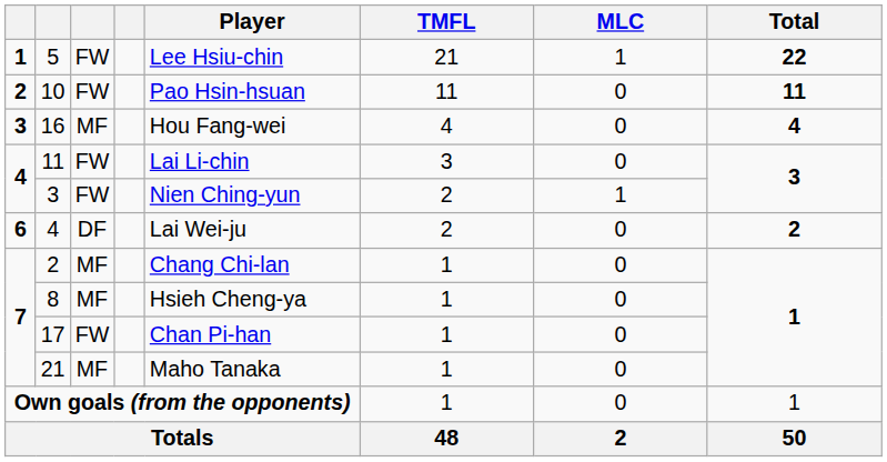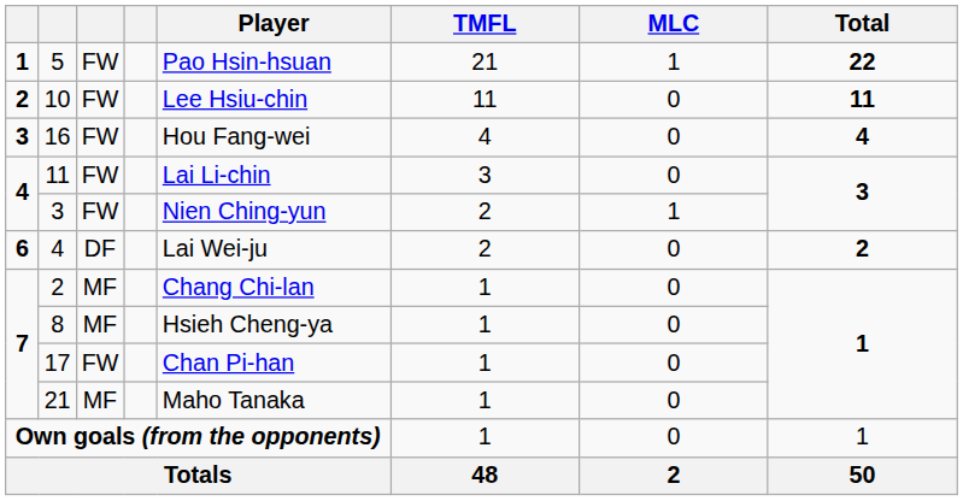 <table class="wikitable" style="text-align:center">
 <tr>
 <th width=15></th>
 <th width=15></th>
 <th width=15></th>
 <th width=15></th>
 <th width=150>Player</th>
 <th width=120><a href='#'>TMFL</a></th>
 <th width=120><a href='#'>MLC</a></th>
 <th width=120>Total</th>
 </tr>
 <tr>
 <td><strong>1</strong></td>
 <td>5</td>
 <td>FW</td>
 <td></td>
-<td align=left><a href='#'>Lee Hsiu-chin</a></td>
+<td align=left><a href='#'>Pao Hsin-hsuan</a></td>
 <td>21</td>
 <td>1</td>
 <td><strong>22</strong></td>
 </tr>
 <tr>
 <td><strong>2</strong></td>
 <td>10</td>
 <td>FW</td>
 <td></td>
-<td align=left><a href='#'>Pao Hsin-hsuan</a></td>
+<td align=left><a href='#'>Lee Hsiu-chin</a></td>
 <td>11</td>
 <td>0</td>
 <td><strong>11</strong></td>
 </tr>
 <tr>
 <td><strong>3</strong></td>
 <td>16</td>
-<td>MF</td>
+<td>FW</td>
 <td></td>
 <td align=left>Hou Fang-wei</td>
 <td>4</td>
 <td>0</td>
 <td><strong>4</strong></td>
 </tr>
 <tr>
 <td rowspan=2><strong>4</strong></td>
 <td>11</td>
 <td>FW</td>
 <td></td>
 <td align=left><a href='#'>Lai Li-chin</a></td>
 <td>3</td>
 <td>0</td>
 <td rowspan=2><strong>3</strong></td>
 </tr>
 <tr>
 <td>3</td>
 <td>FW</td>
 <td></td>
 <td align=left><a href='#'>Nien Ching-yun</a></td>
 <td>2</td>
 <td>1</td>
 </tr>
 <tr>
 <td><strong>6</strong></td>
 <td>4</td>
 <td>DF</td>
 <td></td>
 <td align=left>Lai Wei-ju</td>
 <td>2</td>
 <td>0</td>
 <td><strong>2</strong></td>
 </tr>
 <tr>
 <td rowspan=4><strong>7</strong></td>
 <td>2</td>
 <td>MF</td>
 <td></td>
 <td align=left><a href='#'>Chang Chi-lan</a></td>
 <td>1</td>
 <td>0</td>
 <td rowspan=4><strong>1</strong></td>
 </tr>
 <tr>
 <td>8</td>
 <td>MF</td>
 <td></td>
 <td align=left>Hsieh Cheng-ya</td>
 <td>1</td>
 <td>0</td>
 </tr>
 <tr>
 <td>17</td>
 <td>FW</td>
 <td></td>
 <td align=left><a href='#'>Chan Pi-han</a></td>
 <td>1</td>
 <td>0</td>
 </tr>
 <tr>
 <td>21</td>
 <td>MF</td>
 <td></td>
 <td align=left>Maho Tanaka</td>
 <td>1</td>
 <td>0</td>
 </tr>
 <tr>
 <td colspan=5><strong>Own goals <em>(from the opponents)<strong><em></td>
 <td></strong>1<strong></td>
 <td></strong>0<strong></td>
 <td></strong>1<strong></td>
 </tr>
 <tr>
 <th colspan=5></strong>Totals<strong></th>
 <th></strong>48<strong></th>
 <th></strong>2<strong></th>
 <th></strong>50<strong></th>
 </tr>
 </table>
